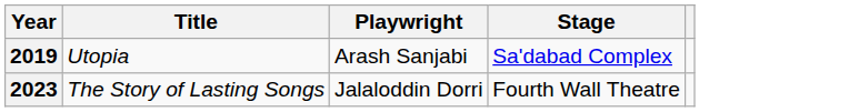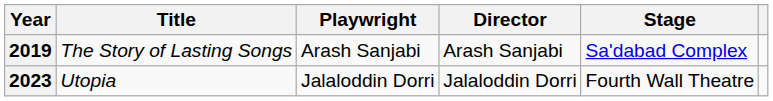 <table class="wikitable plainrowheaders sortable"  style=font-size:100%>
 <tr>
 <th scope="col">Year</th>
 <th scope="col">Title</th>
 <th scope="col">Playwright</th>
+<th scope="col">Director</th>
 <th scope="col">Stage</th>
 <th scope="col" class="unsortable"></th>
 </tr>
 <tr>
 <th scope="row">2019</th>
-<td><em>Utopia</em></td>
+<td><em>The Story of Lasting Songs</em></td>
+<td>Arash Sanjabi</td>
 <td>Arash Sanjabi</td>
 <td><a href='#'>Sa'dabad Complex</a></td>
 <td></td>
 </tr>
 <tr>
 <th scope="row">2023</th>
-<td><em>The Story of Lasting Songs</em></td>
+<td><em>Utopia</em></td>
+<td>Jalaloddin Dorri</td>
 <td>Jalaloddin Dorri</td>
 <td>Fourth Wall Theatre</td>
 <td></td>
 </tr>
 </table>
